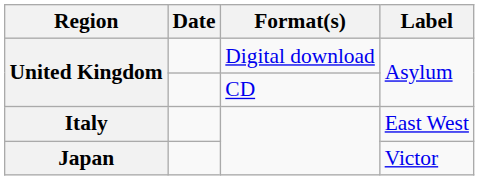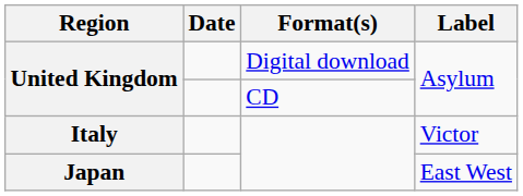 <table class="wikitable plainrowheaders">
 <tr>
 <th scope="col">Region</th>
 <th scope="col">Date</th>
 <th scope="col">Format(s)</th>
 <th scope="col">Label</th>
 </tr>
 <tr>
 <th scope="row" rowspan="2">United Kingdom</th>
 <td></td>
 <td><a href='#'>Digital download</a></td>
 <td rowspan="2"><a href='#'>Asylum</a></td>
 </tr>
 <tr>
 <td></td>
 <td><a href='#'>CD</a></td>
 </tr>
 <tr>
 <th scope="row">Italy</th>
 <td></td>
 <td rowspan="2"></td>
-<td><a href='#'>East West</a></td>
+<td><a href='#'>Victor</a></td>
 </tr>
 <tr>
 <th scope="row">Japan</th>
 <td></td>
-<td><a href='#'>Victor</a></td>
+<td><a href='#'>East West</a></td>
 </tr>
 </table>
